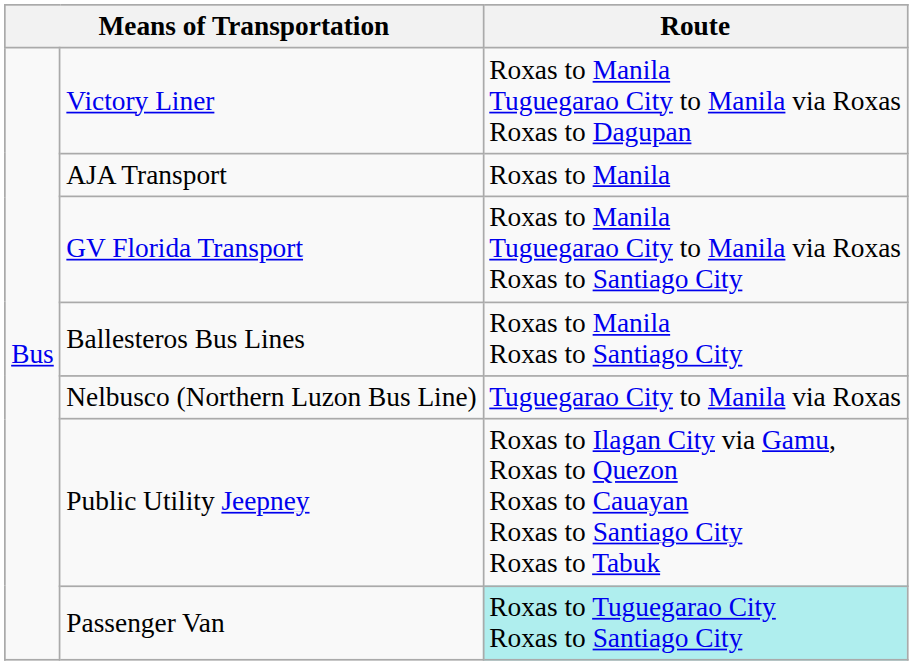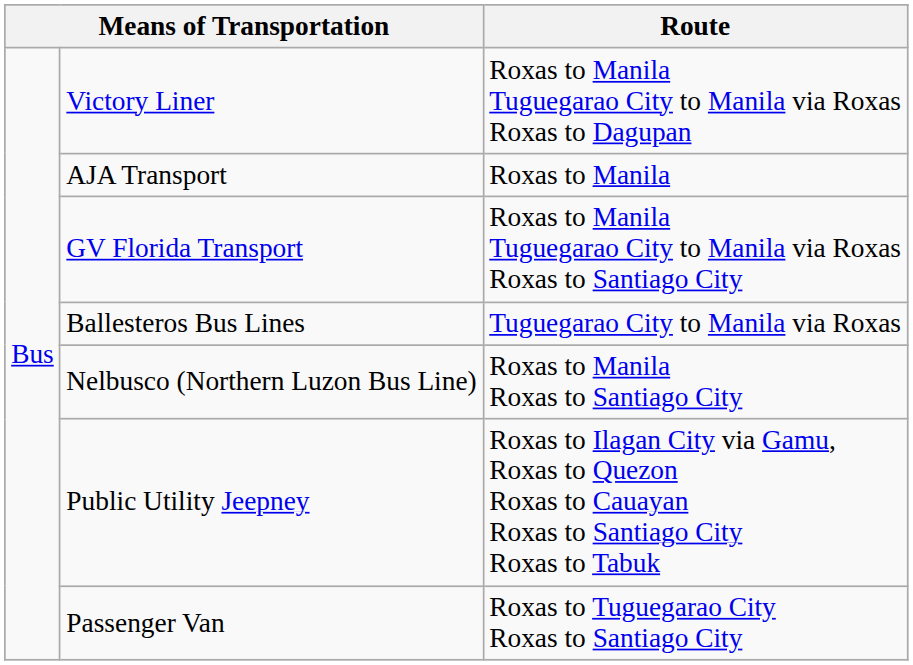 <table class="wikitable">
 <tr>
 <th colspan=2>Means of Transportation</th>
 <th>Route</th>
 </tr>
 <tr>
 <td rowspan=8><a href='#'>Bus</a></td>
 <td><a href='#'>Victory Liner</a></td>
 <td>Roxas to <a href='#'>Manila</a><br><a href='#'>Tuguegarao City</a> to <a href='#'>Manila</a> via Roxas<br>Roxas to <a href='#'>Dagupan</a></td>
 </tr>
 <tr>
 <td>AJA Transport</td>
 <td>Roxas to <a href='#'>Manila</a></td>
 </tr>
 <tr>
 <td><a href='#'>GV Florida Transport</a></td>
 <td>Roxas to <a href='#'>Manila</a><br><a href='#'>Tuguegarao City</a> to <a href='#'>Manila</a> via Roxas<br>Roxas to <a href='#'>Santiago City</a></td>
 </tr>
 <tr>
 <td>Ballesteros Bus Lines</td>
-<td>Roxas to <a href='#'>Manila</a><br>Roxas to <a href='#'>Santiago City</a></td>
+<td><a href='#'>Tuguegarao City</a> to <a href='#'>Manila</a> via Roxas</td>
 </tr>
 <tr>
 <td>Nelbusco (Northern Luzon Bus Line)</td>
-<td><a href='#'>Tuguegarao City</a> to <a href='#'>Manila</a> via Roxas</td>
+<td>Roxas to <a href='#'>Manila</a><br>Roxas to <a href='#'>Santiago City</a></td>
 </tr>
 <tr>
 <td>Public Utility <a href='#'>Jeepney</a></td>
 <td>Roxas to <a href='#'>Ilagan City</a> via <a href='#'>Gamu</a>,<br>Roxas to <a href='#'>Quezon</a><br>Roxas to <a href='#'>Cauayan</a><br>Roxas to <a href='#'>Santiago City</a><br>Roxas to <a href='#'>Tabuk</a></td>
 </tr>
 <tr>
 <td>Passenger Van</td>
-<td style="background: paleturquoise;">Roxas to <a href='#'>Tuguegarao City</a><br>Roxas to <a href='#'>Santiago City</a></td>
+<td>Roxas to <a href='#'>Tuguegarao City</a><br>Roxas to <a href='#'>Santiago City</a></td>
 </tr>
 </table>
